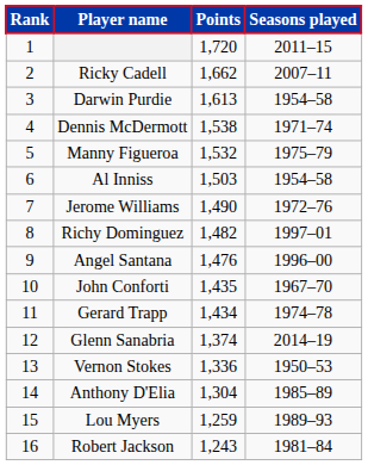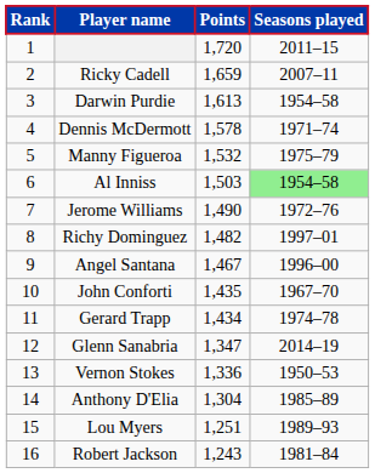 <table class="wikitable sortable" style="text-align:center">
 <tr>
 <th style="background:#0038A8; border: 2px solid #CE1126;;color:#FFFFFF;">Rank</th>
 <th style="background:#0038A8; border: 2px solid #CE1126;;color:#FFFFFF;">Player name</th>
 <th style="background:#0038A8; border: 2px solid #CE1126;;color:#FFFFFF;">Points</th>
 <th style="background:#0038A8; border: 2px solid #CE1126;;color:#FFFFFF;">Seasons played</th>
 </tr>
 <tr>
 <td align="center">1</td>
 <th scope="row"></th>
 <td align="center">1,720</td>
 <td align="center">2011–15</td>
 </tr>
 <tr>
 <td align="center">2</td>
 <td align="center">Ricky Cadell</td>
-<td align="center">1,662</td>
+<td align="center">1,659</td>
 <td align="center">2007–11</td>
 </tr>
 <tr>
 <td align="center">3</td>
 <td align="center">Darwin Purdie</td>
 <td align="center">1,613</td>
 <td align="center">1954–58</td>
 </tr>
 <tr>
 <td align="center">4</td>
 <td align="center">Dennis McDermott</td>
-<td align="center">1,538</td>
+<td align="center">1,578</td>
 <td align="center">1971–74</td>
 </tr>
 <tr>
 <td align="center">5</td>
 <td align="center">Manny Figueroa</td>
 <td align="center">1,532</td>
 <td align="center">1975–79</td>
 </tr>
 <tr>
 <td align="center">6</td>
 <td align="center">Al Inniss</td>
 <td align="center">1,503</td>
-<td align="center">1954–58</td>
+<td align="center" style="background: lightgreen;">1954–58</td>
 </tr>
 <tr>
 <td align="center">7</td>
 <td align="center">Jerome Williams</td>
 <td align="center">1,490</td>
 <td align="center">1972–76</td>
 </tr>
 <tr>
 <td align="center">8</td>
 <td align="center">Richy Dominguez</td>
 <td align="center">1,482</td>
 <td align="center">1997–01</td>
 </tr>
 <tr>
 <td align="center">9</td>
 <td align="center">Angel Santana</td>
-<td align="center">1,476</td>
+<td align="center">1,467</td>
 <td align="center">1996–00</td>
 </tr>
 <tr>
 <td align="center">10</td>
 <td align="center">John Conforti</td>
 <td align="center">1,435</td>
 <td align="center">1967–70</td>
 </tr>
 <tr>
 <td align="center">11</td>
 <td align="center">Gerard Trapp</td>
 <td align="center">1,434</td>
 <td align="center">1974–78</td>
 </tr>
 <tr>
 <td align="center">12</td>
 <td align="center">Glenn Sanabria</td>
-<td align="center">1,374</td>
+<td align="center">1,347</td>
 <td align="center">2014–19</td>
 </tr>
 <tr>
 <td align="center">13</td>
 <td align="center">Vernon Stokes</td>
 <td align="center">1,336</td>
 <td align="center">1950–53</td>
 </tr>
 <tr>
 <td align="center">14</td>
 <td align="center">Anthony D'Elia</td>
 <td align="center">1,304</td>
 <td align="center">1985–89</td>
 </tr>
 <tr>
 <td align="center">15</td>
 <td align="center">Lou Myers</td>
-<td align="center">1,259</td>
+<td align="center">1,251</td>
 <td align="center">1989–93</td>
 </tr>
 <tr>
 <td align="center">16</td>
 <td align="center">Robert Jackson</td>
 <td align="center">1,243</td>
 <td align="center">1981–84</td>
 </tr>
 </table>
